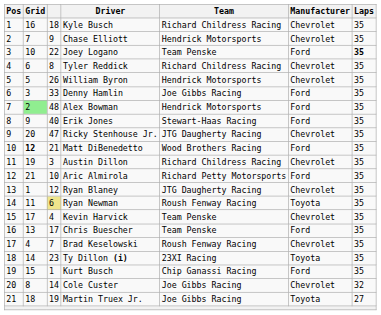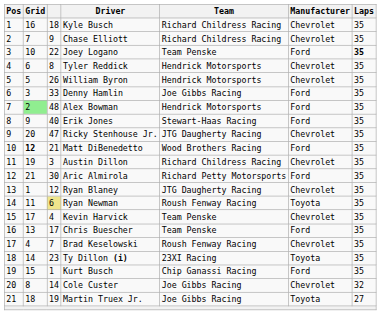 <table class="wikitable sortable" style="font-size:98%">
 <tr>
 <th>Pos</th>
 <th>Grid</th>
 <th></th>
 <th>Driver</th>
 <th>Team</th>
 <th>Manufacturer</th>
 <th>Laps</th>
 </tr>
 <tr>
 <td>1</td>
 <td>16</td>
 <td>18</td>
 <td>Kyle Busch</td>
 <td>Richard Childress Racing</td>
 <td>Chevrolet</td>
 <td>35</td>
 </tr>
 <tr>
 <td>2</td>
 <td>7</td>
 <td>9</td>
 <td>Chase Elliott</td>
-<td>Hendrick Motorsports</td>
+<td>Richard Childress Racing</td>
 <td>Chevrolet</td>
 <td>35</td>
 </tr>
 <tr>
 <td>3</td>
 <td>10</td>
 <td>22</td>
 <td>Joey Logano</td>
 <td>Team Penske</td>
 <td>Ford</td>
 <td><strong>35</strong></td>
 </tr>
 <tr>
 <td>4</td>
 <td>6</td>
 <td>8</td>
 <td>Tyler Reddick</td>
-<td>Richard Childress Racing</td>
+<td>Hendrick Motorsports</td>
 <td>Chevrolet</td>
 <td>35</td>
 </tr>
 <tr>
 <td>5</td>
 <td>5</td>
 <td>26</td>
 <td>William Byron</td>
 <td>Hendrick Motorsports</td>
 <td>Chevrolet</td>
 <td>35</td>
 </tr>
 <tr>
 <td>6</td>
 <td>3</td>
 <td>33</td>
 <td>Denny Hamlin</td>
 <td>Joe Gibbs Racing</td>
 <td>Ford</td>
 <td>35</td>
 </tr>
 <tr>
 <td>7</td>
 <td style="background: lightgreen;">2</td>
 <td>48</td>
 <td>Alex Bowman</td>
 <td>Hendrick Motorsports</td>
 <td>Ford</td>
 <td>35</td>
 </tr>
 <tr>
 <td>8</td>
 <td>9</td>
 <td>40</td>
 <td>Erik Jones</td>
 <td>Stewart-Haas Racing</td>
 <td>Ford</td>
 <td>35</td>
 </tr>
 <tr>
 <td>9</td>
 <td>20</td>
 <td>47</td>
 <td>Ricky Stenhouse Jr.</td>
 <td>JTG Daugherty Racing</td>
 <td>Chevrolet</td>
 <td>35</td>
 </tr>
 <tr>
 <td>10</td>
 <td><strong>12</strong></td>
 <td>21</td>
 <td>Matt DiBenedetto</td>
 <td>Wood Brothers Racing</td>
 <td>Ford</td>
 <td>35</td>
 </tr>
 <tr>
 <td>11</td>
 <td>19</td>
 <td>3</td>
 <td>Austin Dillon</td>
 <td>Richard Childress Racing</td>
 <td>Chevrolet</td>
 <td>35</td>
 </tr>
 <tr>
 <td>12</td>
 <td>21</td>
-<td>10</td>
+<td>30</td>
 <td>Aric Almirola</td>
 <td>Richard Petty Motorsports</td>
 <td>Ford</td>
 <td>35</td>
 </tr>
 <tr>
 <td>13</td>
 <td>1</td>
 <td>12</td>
 <td>Ryan Blaney</td>
 <td>JTG Daugherty Racing</td>
 <td>Chevrolet</td>
 <td>35</td>
 </tr>
 <tr>
 <td>14</td>
 <td>11</td>
 <td style="background: khaki;">6</td>
 <td>Ryan Newman</td>
 <td>Roush Fenway Racing</td>
 <td>Toyota</td>
 <td>35</td>
 </tr>
 <tr>
 <td>15</td>
 <td>17</td>
 <td>4</td>
 <td>Kevin Harvick</td>
 <td>Team Penske</td>
 <td>Chevrolet</td>
 <td>35</td>
 </tr>
 <tr>
 <td>16</td>
 <td>13</td>
 <td>17</td>
 <td>Chris Buescher</td>
 <td>Team Penske</td>
 <td>Ford</td>
 <td>35</td>
 </tr>
 <tr>
 <td>17</td>
 <td>4</td>
 <td>7</td>
 <td>Brad Keselowski</td>
 <td>Roush Fenway Racing</td>
 <td>Chevrolet</td>
 <td>35</td>
 </tr>
 <tr>
 <td>18</td>
 <td>14</td>
 <td>23</td>
 <td>Ty Dillon <strong>(i)</strong></td>
 <td>23XI Racing</td>
 <td>Toyota</td>
 <td>35</td>
 </tr>
 <tr>
 <td>19</td>
 <td>15</td>
 <td>1</td>
 <td>Kurt Busch</td>
 <td>Chip Ganassi Racing</td>
 <td>Ford</td>
 <td>35</td>
 </tr>
 <tr>
 <td>20</td>
 <td>8</td>
 <td>14</td>
 <td>Cole Custer</td>
 <td>Joe Gibbs Racing</td>
 <td>Chevrolet</td>
 <td>32</td>
 </tr>
 <tr>
 <td>21</td>
 <td>18</td>
 <td>19</td>
 <td>Martin Truex Jr.</td>
 <td>Joe Gibbs Racing</td>
 <td>Toyota</td>
 <td>27</td>
 </tr>
 <tr>
 <th colspan="7"></th>
 </tr>
 </table>
